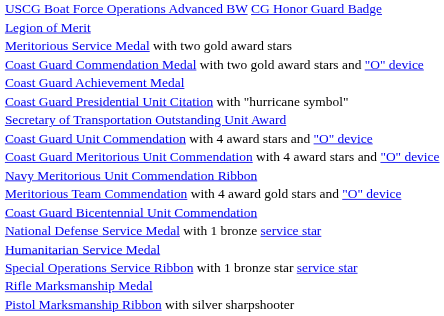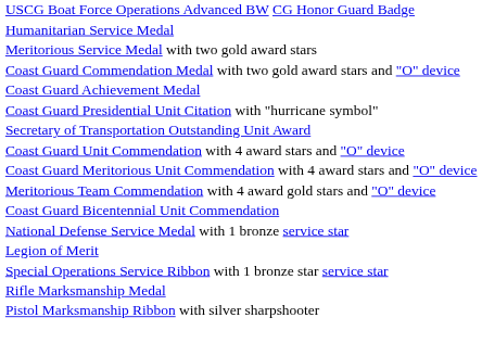 <table>
 <tr>
 <td></td>
 <td><a href='#'>USCG Boat Force Operations Advanced BW</a> <a href='#'>CG Honor Guard Badge</a></td>
 </tr>
 <tr>
 <td></td>
-<td><a href='#'>Legion of Merit</a></td>
+<td><a href='#'>Humanitarian Service Medal</a></td>
 </tr>
 <tr>
 <td></td>
 <td><a href='#'>Meritorious Service Medal</a> with two gold award stars</td>
 </tr>
 <tr>
 <td></td>
 <td><a href='#'>Coast Guard Commendation Medal</a> with two gold award stars and <a href='#'>"O" device</a></td>
 </tr>
 <tr>
 <td></td>
 <td><a href='#'>Coast Guard Achievement Medal</a></td>
 </tr>
 <tr>
 <td></td>
 <td><a href='#'>Coast Guard Presidential Unit Citation</a> with "hurricane symbol"</td>
 </tr>
 <tr>
 <td></td>
 <td><a href='#'>Secretary of Transportation Outstanding Unit Award</a></td>
 </tr>
 <tr>
 <td></td>
 <td><a href='#'>Coast Guard Unit Commendation</a> with 4 award stars and <a href='#'>"O" device</a></td>
 </tr>
 <tr>
 <td></td>
 <td><a href='#'>Coast Guard Meritorious Unit Commendation</a> with 4 award stars and <a href='#'>"O" device</a></td>
 </tr>
 <tr>
 <td></td>
-<td><a href='#'>Navy Meritorious Unit Commendation Ribbon</a></td>
-</tr>
-<tr>
-<td></td>
 <td><a href='#'>Meritorious Team Commendation</a> with 4 award gold stars and <a href='#'>"O" device</a></td>
 </tr>
 <tr>
 <td></td>
 <td><a href='#'>Coast Guard Bicentennial Unit Commendation</a></td>
 </tr>
 <tr>
 <td></td>
 <td><a href='#'>National Defense Service Medal</a> with 1 bronze <a href='#'>service star</a></td>
 </tr>
 <tr>
 <td></td>
-<td><a href='#'>Humanitarian Service Medal</a></td>
+<td><a href='#'>Legion of Merit</a></td>
 </tr>
 <tr>
 <td></td>
 <td><a href='#'>Special Operations Service Ribbon</a> with 1 bronze star <a href='#'>service star</a></td>
 </tr>
 <tr>
 <td></td>
 <td><a href='#'>Rifle Marksmanship Medal</a></td>
 </tr>
 <tr>
 <td></td>
 <td><a href='#'>Pistol Marksmanship Ribbon</a> with silver sharpshooter</td>
 </tr>
 </table>
